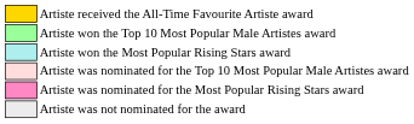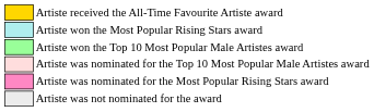 <table class="toccolours" white-space: nowrap; ">
 <tr>
 <td style="background:gold; border:1px solid black;">         </td>
 <td>Artiste received the All-Time Favourite Artiste award</td>
 </tr>
 <tr>
+<td style="background:#afeeee; border:1px solid black;">         </td>
+<td>Artiste won the Most Popular Rising Stars award</td>
+</tr>
+<tr>
 <td style="background:#99FF99; border:1px solid black;">         </td>
 <td>Artiste won the Top 10 Most Popular Male Artistes award</td>
-</tr>
-<tr>
-<td style="background:#afeeee; border:1px solid black;">         </td>
-<td>Artiste won the Most Popular Rising Stars award</td>
 </tr>
 <tr>
 <td style="background:#FDD; border:1px solid black;">         </td>
 <td>Artiste was nominated for the Top 10 Most Popular Male Artistes award</td>
 </tr>
 <tr>
 <td style="background:#FF87C3; border:1px solid black;">         </td>
 <td>Artiste was nominated for the Most Popular Rising Stars award</td>
 </tr>
 <tr>
 <td style="background:#ececec; border:1px solid black;">         </td>
 <td>Artiste was not nominated for the award</td>
 </tr>
 </table>
